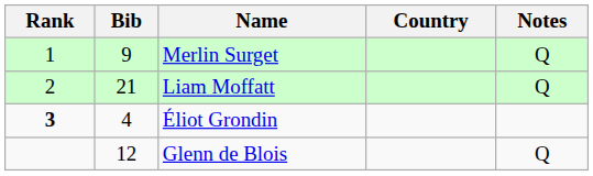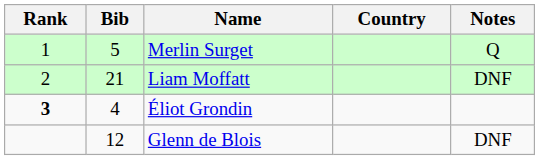 <table class="wikitable" style="text-align:center; width:450px">
 <tr>
 <th>Rank</th>
 <th>Bib</th>
 <th>Name</th>
 <th>Country</th>
 <th>Notes</th>
 </tr>
 <tr bgcolor=ccffcc>
 <td>1</td>
-<td>9</td>
+<td>5</td>
 <td align=left><a href='#'>Merlin Surget</a></td>
 <td align=left></td>
 <td>Q</td>
 </tr>
 <tr bgcolor=ccffcc>
 <td>2</td>
 <td>21</td>
 <td align=left><a href='#'>Liam Moffatt</a></td>
 <td align=left></td>
-<td>Q</td>
+<td>DNF</td>
 </tr>
 <tr>
 <td><strong>3</strong></td>
 <td>4</td>
 <td align=left><a href='#'>Éliot Grondin</a></td>
 <td align=left></td>
 <td></td>
 </tr>
 <tr>
 <td></td>
 <td>12</td>
 <td align=left><a href='#'>Glenn de Blois</a></td>
 <td align=left></td>
-<td>Q</td>
+<td>DNF</td>
 </tr>
 </table>
